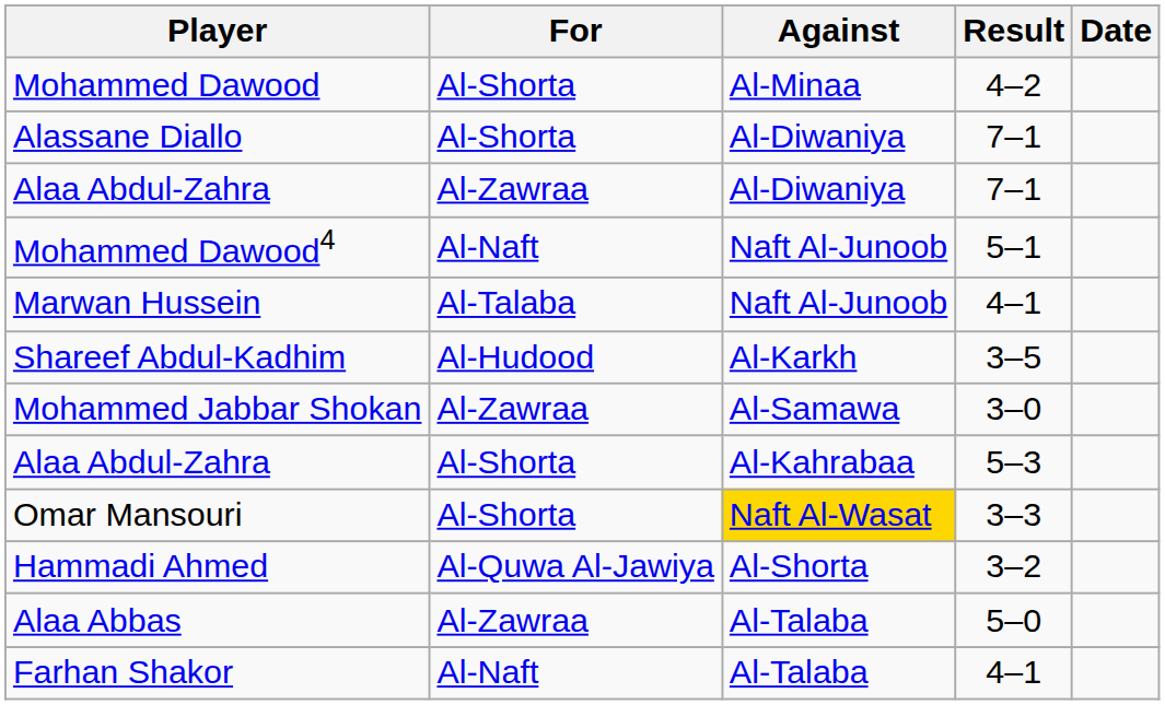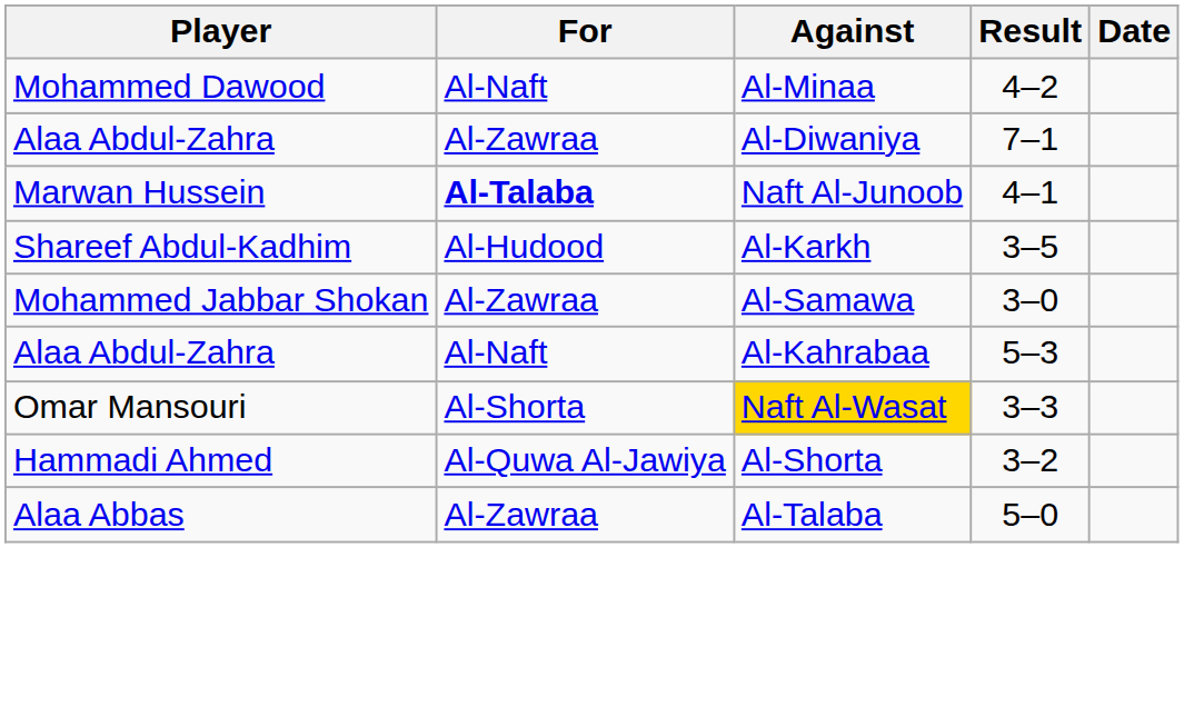 <table class="wikitable sortable">
 <tr>
 <th>Player</th>
 <th>For</th>
 <th>Against</th>
 <th align=center>Result</th>
 <th>Date</th>
 </tr>
 <tr>
 <td> <a href='#'>Mohammed Dawood</a></td>
-<td><a href='#'>Al-Shorta</a></td>
+<td><a href='#'>Al-Naft</a></td>
 <td><a href='#'>Al-Minaa</a></td>
 <td align="center">4–2</td>
-<td></td>
-</tr>
-<tr>
-<td> <a href='#'>Alassane Diallo</a></td>
-<td><a href='#'>Al-Shorta</a></td>
-<td><a href='#'>Al-Diwaniya</a></td>
-<td align="center">7–1</td>
 <td></td>
 </tr>
 <tr>
 <td> <a href='#'>Alaa Abdul-Zahra</a></td>
 <td><a href='#'>Al-Zawraa</a></td>
 <td><a href='#'>Al-Diwaniya</a></td>
 <td align="center">7–1</td>
 <td></td>
 </tr>
 <tr>
-<td> <a href='#'>Mohammed Dawood</a><sup>4</sup></td>
-<td><a href='#'>Al-Naft</a></td>
-<td><a href='#'>Naft Al-Junoob</a></td>
-<td align="center">5–1</td>
-<td></td>
-</tr>
-<tr>
 <td> <a href='#'>Marwan Hussein</a></td>
-<td><a href='#'>Al-Talaba</a></td>
+<td><strong><a href='#'>Al-Talaba</a></strong></td>
 <td><a href='#'>Naft Al-Junoob</a></td>
 <td align="center">4–1</td>
 <td></td>
 </tr>
 <tr>
 <td> <a href='#'>Shareef Abdul-Kadhim</a></td>
 <td><a href='#'>Al-Hudood</a></td>
 <td><a href='#'>Al-Karkh</a></td>
 <td align="center">3–5</td>
 <td></td>
 </tr>
 <tr>
 <td> <a href='#'>Mohammed Jabbar Shokan</a></td>
 <td><a href='#'>Al-Zawraa</a></td>
 <td><a href='#'>Al-Samawa</a></td>
 <td align="center">3–0</td>
 <td></td>
 </tr>
 <tr>
 <td> <a href='#'>Alaa Abdul-Zahra</a></td>
-<td><a href='#'>Al-Shorta</a></td>
+<td><a href='#'>Al-Naft</a></td>
 <td><a href='#'>Al-Kahrabaa</a></td>
 <td align="center">5–3</td>
 <td></td>
 </tr>
 <tr>
 <td> Omar Mansouri</td>
 <td><a href='#'>Al-Shorta</a></td>
 <td style="background: gold;"><a href='#'>Naft Al-Wasat</a></td>
 <td align="center">3–3</td>
 <td></td>
 </tr>
 <tr>
 <td> <a href='#'>Hammadi Ahmed</a></td>
 <td><a href='#'>Al-Quwa Al-Jawiya</a></td>
 <td><a href='#'>Al-Shorta</a></td>
 <td align="center">3–2</td>
 <td></td>
 </tr>
 <tr>
 <td> <a href='#'>Alaa Abbas</a></td>
 <td><a href='#'>Al-Zawraa</a></td>
 <td><a href='#'>Al-Talaba</a></td>
 <td align="center">5–0</td>
 <td></td>
 </tr>
-<tr>
-<td> <a href='#'>Farhan Shakor</a></td>
-<td><a href='#'>Al-Naft</a></td>
-<td><a href='#'>Al-Talaba</a></td>
-<td align="center">4–1</td>
-<td></td>
-</tr>
 </table>
